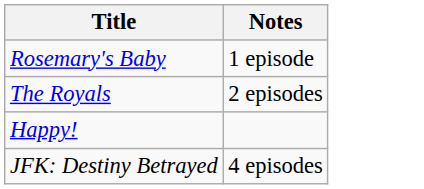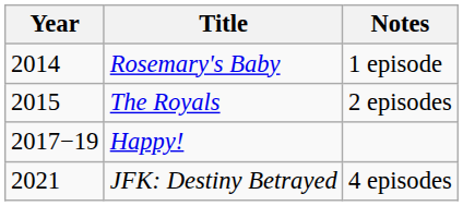 <table class="wikitable">
 <tr>
+<th>Year</th>
 <th>Title</th>
 <th>Notes</th>
 </tr>
 <tr>
+<td>2014</td>
 <td><em><a href='#'>Rosemary's Baby</a></em></td>
 <td>1 episode</td>
 </tr>
 <tr>
+<td>2015</td>
 <td><em><a href='#'>The Royals</a></em></td>
 <td>2 episodes</td>
 </tr>
 <tr>
+<td>2017−19</td>
 <td><em><a href='#'>Happy!</a></em></td>
 <td></td>
 </tr>
 <tr>
+<td>2021</td>
 <td><em>JFK: Destiny Betrayed</em></td>
 <td>4 episodes</td>
 </tr>
 </table>
